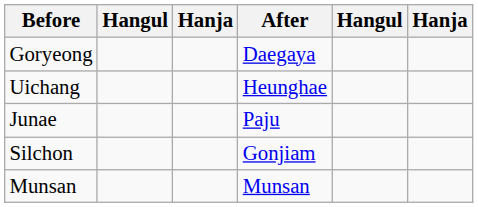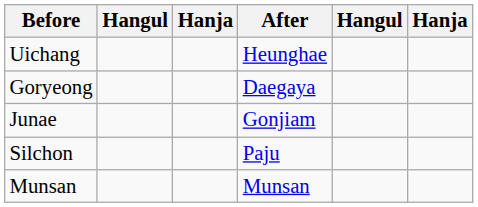 <table class="wikitable sortable">
 <tr>
 <th>Before</th>
 <th>Hangul</th>
 <th>Hanja</th>
 <th>After</th>
 <th>Hangul</th>
 <th>Hanja</th>
 </tr>
 <tr>
+<td>Uichang</td>
+<td><span></span></td>
+<td><span></span></td>
+<td><a href='#'>Heunghae</a></td>
+<td><span></span></td>
+<td><span></span></td>
+</tr>
+<tr>
 <td>Goryeong</td>
 <td><span></span></td>
 <td><span></span></td>
 <td><a href='#'>Daegaya</a></td>
 <td><span></span></td>
 <td><span></span></td>
 </tr>
 <tr>
-<td>Uichang</td>
-<td><span></span></td>
-<td><span></span></td>
-<td><a href='#'>Heunghae</a></td>
-<td><span></span></td>
-<td><span></span></td>
-</tr>
-<tr>
 <td>Junae</td>
 <td><span></span></td>
 <td><span></span></td>
-<td><a href='#'>Paju</a></td>
+<td><a href='#'>Gonjiam</a></td>
 <td><span></span></td>
 <td><span></span></td>
 </tr>
 <tr>
 <td>Silchon</td>
 <td><span></span></td>
 <td><span></span></td>
-<td><a href='#'>Gonjiam</a></td>
+<td><a href='#'>Paju</a></td>
 <td><span></span></td>
 <td><span></span></td>
 </tr>
 <tr>
 <td>Munsan</td>
 <td><span></span></td>
 <td><span></span></td>
 <td><a href='#'>Munsan</a></td>
 <td><span></span></td>
 <td><span></span></td>
 </tr>
 </table>
